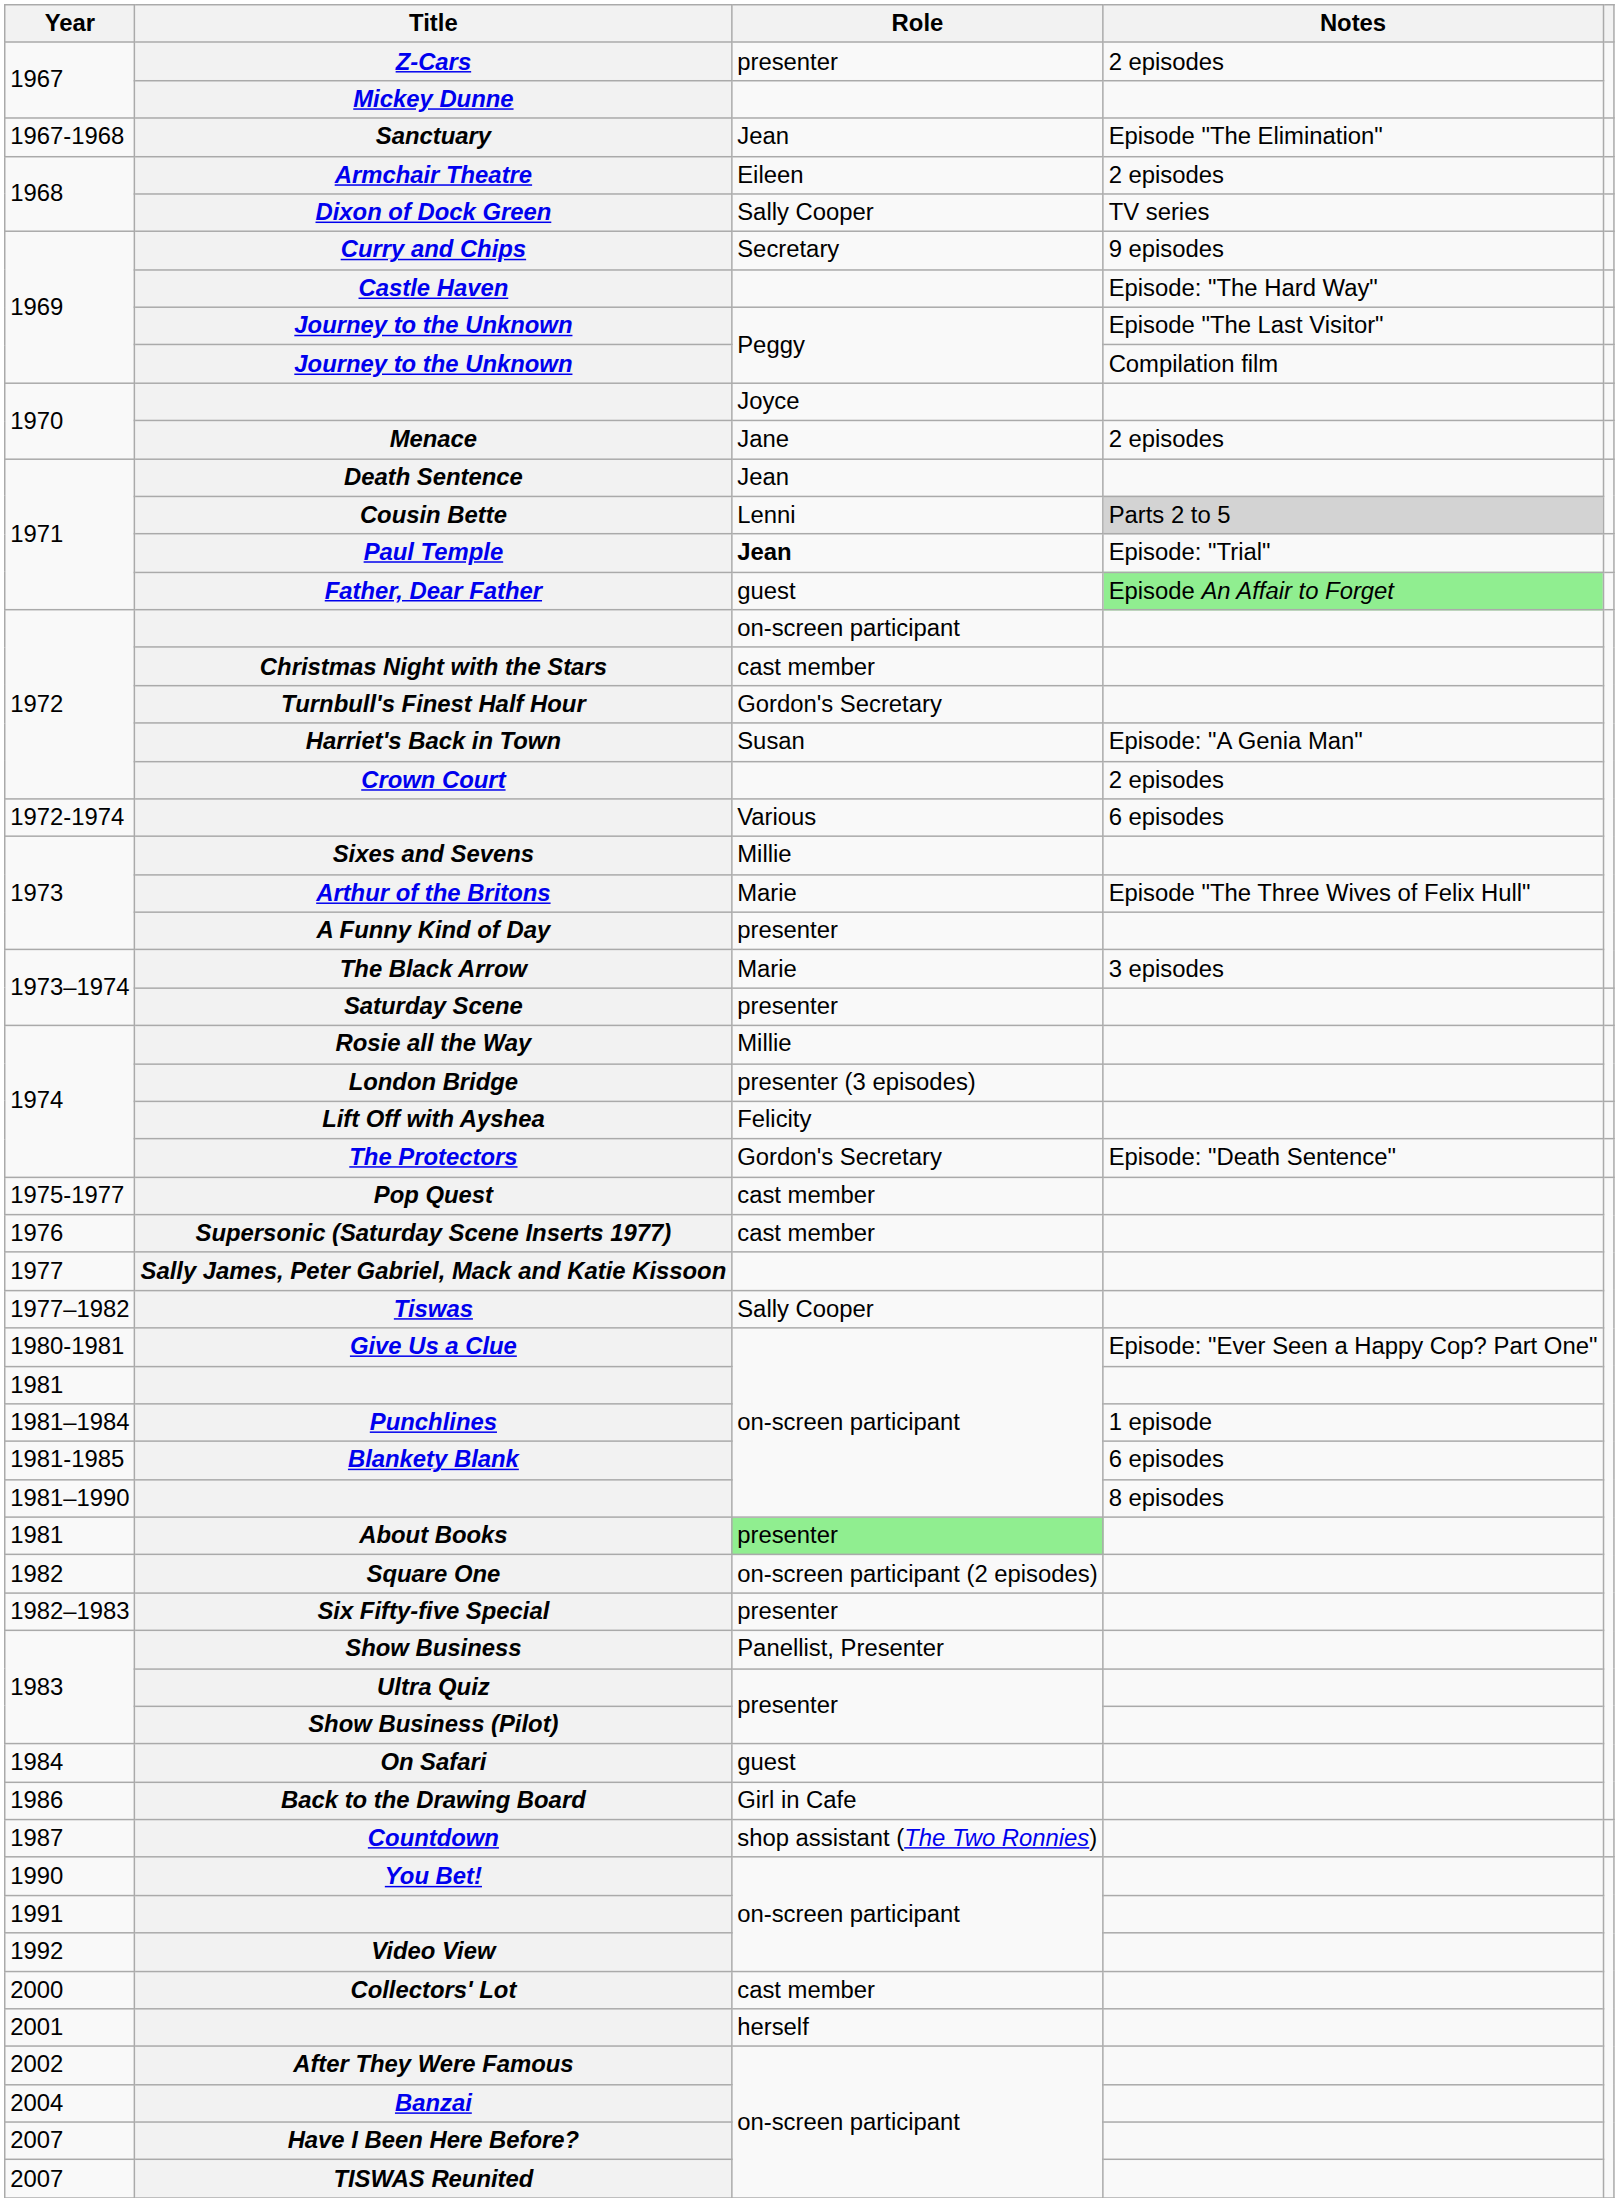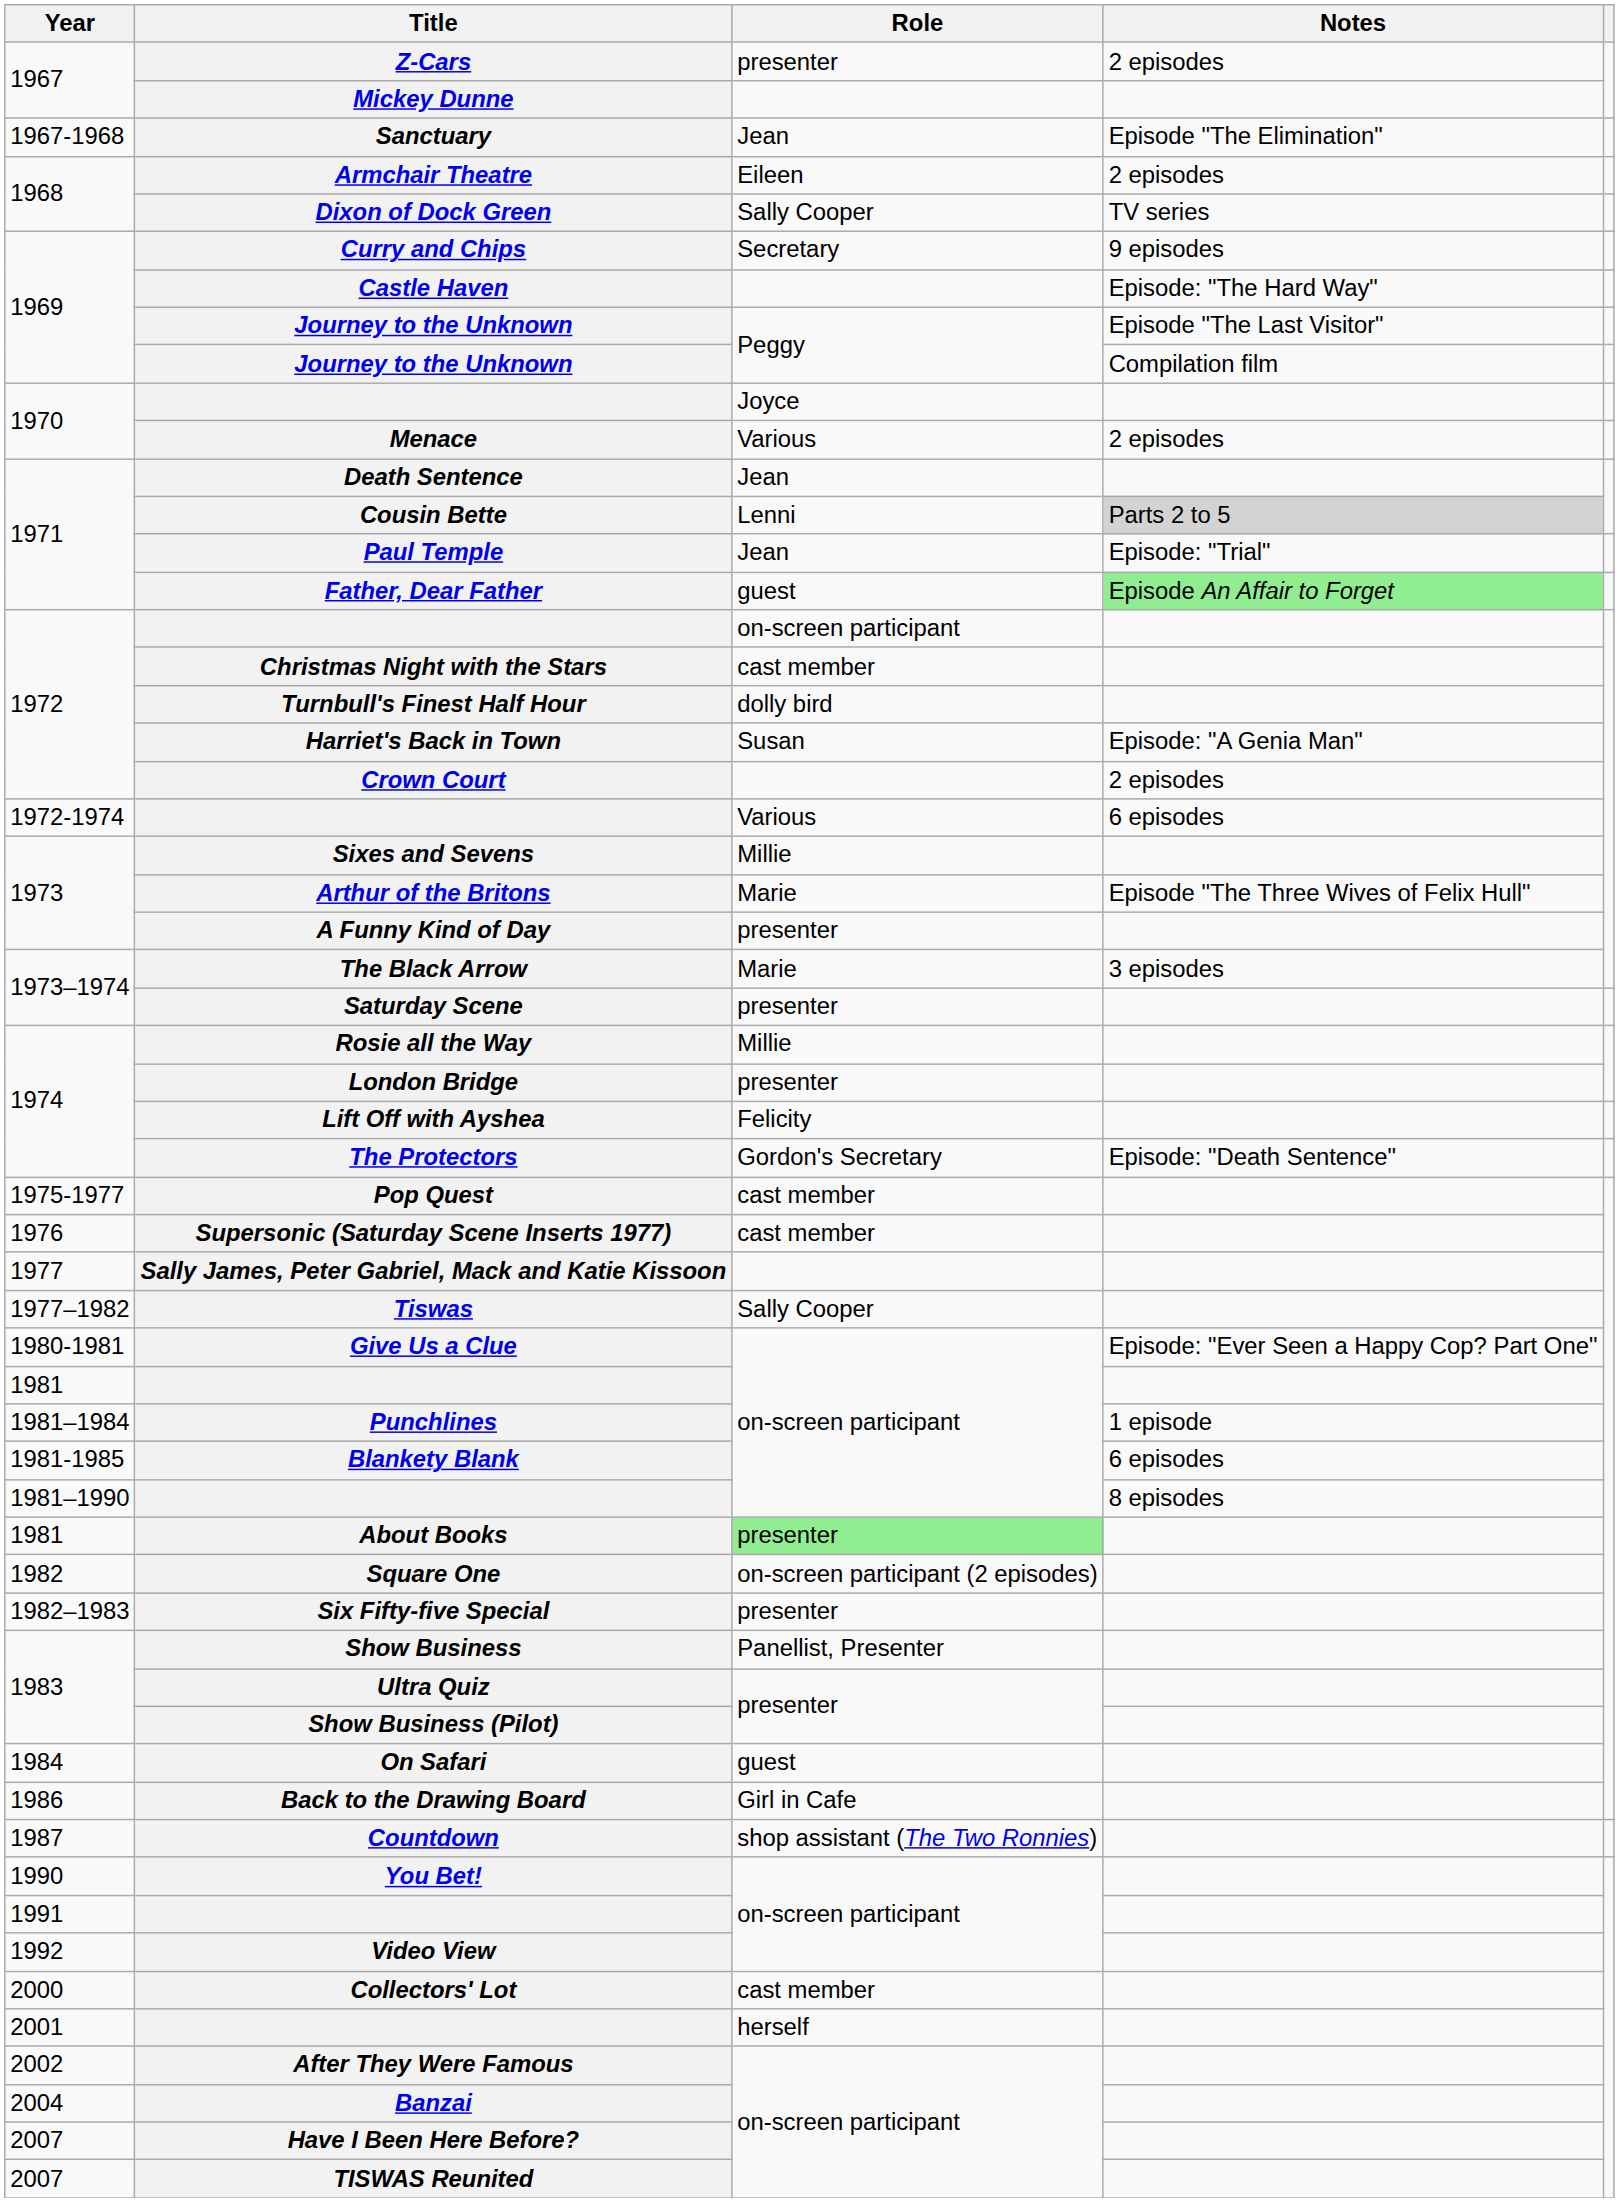 <table class="wikitable sortable plainrowheaders">
 <tr>
 <th scope="col">Year</th>
 <th scope="col">Title</th>
 <th scope="col">Role</th>
 <th scope="col" class="unsortable">Notes</th>
 <th scope="col" class="unsortable"></th>
 </tr>
 <tr>
 <td rowspan="2">1967</td>
 <th scope="row"><em><a href='#'>Z-Cars</a></em></th>
 <td>presenter</td>
 <td>2 episodes</td>
 <td rowspan="2" style="text-align:center;"></td>
 </tr>
 <tr>
 <th scope="row"><em><a href='#'>Mickey Dunne</a></em></th>
 <td></td>
 <td></td>
 </tr>
 <tr>
 <td>1967-1968</td>
 <th scope="row"><em>Sanctuary</em></th>
 <td>Jean</td>
 <td>Episode "The Elimination"</td>
 <td style="text-align:center;"></td>
 </tr>
 <tr>
 <td rowspan="2">1968</td>
 <th scope="row"><em><a href='#'>Armchair Theatre</a></em></th>
 <td>Eileen</td>
 <td>2 episodes</td>
 <td style="text-align:center;"></td>
 </tr>
 <tr>
 <th scope="row"><em><a href='#'>Dixon of Dock Green</a></em></th>
 <td>Sally Cooper</td>
 <td>TV series</td>
 <td style="text-align:center;"></td>
 </tr>
 <tr>
 <td rowspan="4">1969</td>
 <th scope="row"><em><a href='#'>Curry and Chips</a></em></th>
 <td>Secretary</td>
 <td>9 episodes</td>
 <td style="text-align:center;"></td>
 </tr>
 <tr>
 <th scope="row"><em><a href='#'>Castle Haven</a></em></th>
 <td></td>
 <td>Episode: "The Hard Way"</td>
 <td style="text-align:center;"></td>
 </tr>
 <tr>
 <th scope="row"><em><a href='#'>Journey to the Unknown</a></em></th>
 <td rowspan="2">Peggy</td>
 <td>Episode "The Last Visitor"</td>
 <td style="text-align:center;"></td>
 </tr>
 <tr>
 <th scope="row"><em><a href='#'>Journey to the Unknown</a></em></th>
 <td>Compilation film</td>
 <td style="text-align:center;"></td>
 </tr>
 <tr>
 <td rowspan="2">1970</td>
 <th scope="row"></th>
 <td>Joyce</td>
 <td></td>
 <td style="text-align:center;"></td>
 </tr>
 <tr>
 <th scope="row"><em>Menace</em></th>
-<td>Jane</td>
+<td>Various</td>
 <td>2 episodes</td>
 <td style="text-align:center;"></td>
 </tr>
 <tr>
 <td rowspan="4">1971</td>
 <th scope="row"><em>Death Sentence</em></th>
 <td>Jean</td>
 <td></td>
 <td rowspan="2" style="text-align:center;"></td>
 </tr>
 <tr>
 <th scope="row"><em>Cousin Bette</em></th>
 <td>Lenni</td>
 <td style="background: lightgrey;">Parts 2 to 5</td>
 </tr>
 <tr>
 <th scope="row"><a href='#'><em>Paul Temple</em></a></th>
-<td><strong>Jean</strong></td>
+<td>Jean</td>
 <td>Episode: "Trial"</td>
 <td></td>
 </tr>
 <tr>
 <th scope="row"><em><a href='#'>Father, Dear Father</a></em></th>
 <td>guest</td>
 <td style="background: lightgreen;">Episode <em>An Affair to Forget</em></td>
 <td style="text-align:center;"></td>
 </tr>
 <tr>
 <td rowspan="5">1972</td>
 <th scope="row"></th>
 <td>on-screen participant</td>
 <td></td>
 <td rowspan="10" style="text-align:center;"></td>
 </tr>
 <tr>
 <th scope="row"><em>Christmas Night with the Stars</em></th>
 <td>cast member</td>
 <td></td>
 </tr>
 <tr>
 <th scope="row"><em>Turnbull's Finest Half Hour</em></th>
-<td>Gordon's Secretary</td>
+<td>dolly bird</td>
 <td></td>
 </tr>
 <tr>
 <th scope="row"><em>Harriet's Back in Town</em></th>
 <td>Susan</td>
 <td>Episode: "A Genia Man"</td>
 </tr>
 <tr>
 <th scope="row"><em><a href='#'>Crown Court</a></em></th>
 <td></td>
 <td>2 episodes</td>
 </tr>
 <tr>
 <td>1972-1974</td>
 <th scope="row"></th>
 <td>Various</td>
 <td>6 episodes</td>
 </tr>
 <tr>
 <td rowspan="3">1973</td>
 <th scope="row"><em>Sixes and Sevens</em></th>
 <td>Millie</td>
 <td></td>
 </tr>
 <tr>
 <th scope="row"><em><a href='#'>Arthur of the Britons</a></em></th>
 <td>Marie</td>
 <td>Episode "The Three Wives of Felix Hull"</td>
 </tr>
 <tr>
 <th scope="row"><em>A Funny Kind of Day</em></th>
 <td>presenter</td>
 <td></td>
 </tr>
 <tr>
 <td rowspan="2">1973–1974</td>
 <th scope="row"><em>The Black Arrow</em></th>
 <td>Marie</td>
 <td>3 episodes</td>
 </tr>
 <tr>
 <th scope="row"><em>Saturday Scene</em></th>
 <td>presenter</td>
 <td></td>
 <td style="text-align:center;"></td>
 </tr>
 <tr>
 <td rowspan="4">1974</td>
 <th scope="row"><em>Rosie all the Way</em></th>
 <td>Millie</td>
 <td></td>
 <td rowspan="2" style="text-align:center;"></td>
 </tr>
 <tr>
 <th scope="row"><em>London Bridge</em></th>
-<td>presenter (3 episodes)</td>
+<td>presenter</td>
 <td></td>
 </tr>
 <tr>
 <th scope="row"><em>Lift Off with Ayshea</em></th>
 <td>Felicity</td>
 <td></td>
 <td style="text-align:center;"></td>
 </tr>
 <tr>
 <th scope="row"><em><a href='#'>The Protectors</a></em></th>
 <td>Gordon's Secretary</td>
 <td>Episode: "Death Sentence"</td>
 <td></td>
 </tr>
 <tr>
 <td>1975-1977</td>
 <th scope="row"><em>Pop Quest</em></th>
 <td>cast member</td>
 <td></td>
 <td rowspan="17" style="text-align:center;"></td>
 </tr>
 <tr>
 <td>1976</td>
 <th scope="row"><em>Supersonic (Saturday Scene Inserts 1977)</em></th>
 <td>cast member</td>
 <td></td>
 </tr>
 <tr>
 <td>1977</td>
 <th scope="row"><em>Sally James, Peter Gabriel, Mack and Katie Kissoon</em></th>
 <td></td>
 <td></td>
 </tr>
 <tr>
 <td>1977–1982</td>
 <th scope="row"><em><a href='#'>Tiswas</a></em></th>
 <td>Sally Cooper</td>
 <td></td>
 </tr>
 <tr>
 <td>1980-1981</td>
 <th scope="row"><em><a href='#'>Give Us a Clue</a></em></th>
 <td rowspan="5">on-screen participant</td>
 <td>Episode: "Ever Seen a Happy Cop? Part One"</td>
 </tr>
 <tr>
 <td>1981</td>
 <th scope="row"></th>
 <td></td>
 </tr>
 <tr>
 <td>1981–1984</td>
 <th scope="row"><em><a href='#'>Punchlines</a></em></th>
 <td>1 episode</td>
 </tr>
 <tr>
 <td>1981-1985</td>
 <th scope="row"><em><a href='#'>Blankety Blank</a></em></th>
 <td>6 episodes</td>
 </tr>
 <tr>
 <td>1981–1990</td>
 <th scope="row"></th>
 <td>8 episodes</td>
 </tr>
 <tr>
 <td>1981</td>
 <th scope="row"><em>About Books</em></th>
 <td style="background: lightgreen;">presenter</td>
 <td></td>
 </tr>
 <tr>
 <td>1982</td>
 <th scope="row"><em>Square One</em></th>
 <td>on-screen participant (2 episodes)</td>
 <td></td>
 </tr>
 <tr>
 <td>1982–1983</td>
 <th scope="row"><em>Six Fifty-five Special</em></th>
 <td>presenter</td>
 <td></td>
 </tr>
 <tr>
 <td rowspan="3">1983</td>
 <th scope="row"><em>Show Business</em></th>
 <td>Panellist, Presenter</td>
 <td></td>
 </tr>
 <tr>
 <th scope="row"><em>Ultra Quiz</em></th>
 <td rowspan="2">presenter</td>
 <td></td>
 </tr>
 <tr>
 <th scope="row"><em>Show Business (Pilot)</em></th>
 <td></td>
 </tr>
 <tr>
 <td>1984</td>
 <th scope="row"><em>On Safari</em></th>
 <td>guest</td>
 <td></td>
 </tr>
 <tr>
 <td>1986</td>
 <th scope="row"><em>Back to the Drawing Board</em></th>
 <td>Girl in Cafe</td>
 <td></td>
 </tr>
 <tr>
 <td>1987</td>
 <th scope="row"><em><a href='#'>Countdown</a></em></th>
 <td>shop assistant (<em><a href='#'>The Two Ronnies</a></em>)</td>
 <td></td>
 <td style="text-align:center;"></td>
 </tr>
 <tr>
 <td>1990</td>
 <th scope="row"><em><a href='#'>You Bet!</a></em></th>
 <td rowspan="3">on-screen participant</td>
 <td></td>
 <td rowspan="9" style="text-align:center;"></td>
 </tr>
 <tr>
 <td>1991</td>
 <th scope="row"></th>
 <td></td>
 </tr>
 <tr>
 <td>1992</td>
 <th scope="row"><em>Video View</em></th>
 <td></td>
 </tr>
 <tr>
 <td>2000</td>
 <th scope="row"><em>Collectors' Lot</em></th>
 <td>cast member</td>
 <td></td>
 </tr>
 <tr>
 <td>2001</td>
 <th scope="row"></th>
 <td>herself</td>
 <td></td>
 </tr>
 <tr>
 <td>2002</td>
 <th scope="row"><em>After They Were Famous</em></th>
 <td rowspan="4">on-screen participant</td>
 <td></td>
 </tr>
 <tr>
 <td>2004</td>
 <th scope="row"><em><a href='#'>Banzai</a></em></th>
 <td></td>
 </tr>
 <tr>
 <td>2007</td>
 <th scope="row"><em>Have I Been Here Before?</em></th>
 <td></td>
 </tr>
 <tr>
 <td>2007</td>
 <th scope="row"><em>TISWAS Reunited</em></th>
 <td></td>
 </tr>
 </table>
